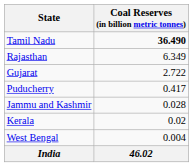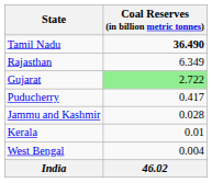 <table class="sortable wikitable">
 <tr>
 <th>State</th>
 <th>Coal Reserves<br><small>(in billion <a href='#'>metric tonnes</a>)</small></th>
 </tr>
 <tr>
 <td><a href='#'>Tamil Nadu</a></td>
 <td align="right"><strong>36.490</strong></td>
 </tr>
 <tr>
 <td><a href='#'>Rajasthan</a></td>
 <td align="right">6.349</td>
 </tr>
 <tr>
 <td><a href='#'>Gujarat</a></td>
-<td align="right">2.722</td>
+<td align="right" style="background: lightgreen;">2.722</td>
 </tr>
 <tr>
 <td><a href='#'>Puducherry</a></td>
 <td align="right">0.417</td>
 </tr>
 <tr>
 <td><a href='#'>Jammu and Kashmir</a></td>
 <td align="right">0.028</td>
 </tr>
 <tr>
 <td><a href='#'>Kerala</a></td>
-<td align="right">0.02</td>
+<td align="right">0.01</td>
 </tr>
 <tr>
 <td><a href='#'>West Bengal</a></td>
 <td align="right">0.004</td>
 </tr>
 <tr>
 <th><em>India</em></th>
 <th align="right"><em>46.02</em></th>
 </tr>
 </table>
